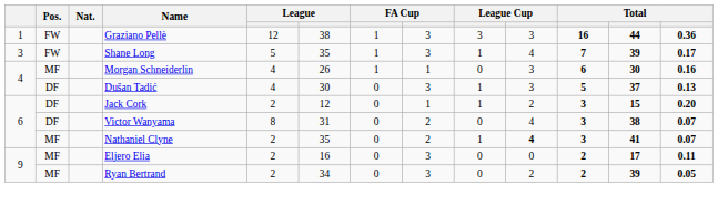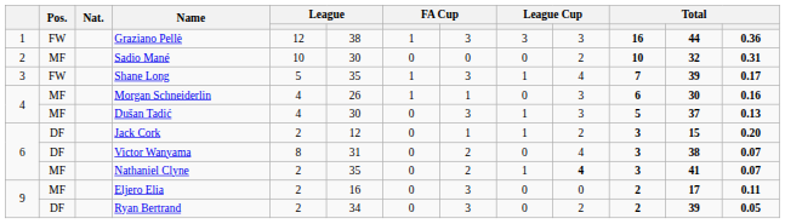 <table class="wikitable" style="width:65%; font-size:95%;">
 <tr>
 <th width="3%" rowspan="2"></th>
 <th width="3%" rowspan="2">Pos.</th>
 <th width="3%" rowspan="2">Nat.</th>
 <th width="14%" rowspan="2">Name</th>
 <th width="10%" colspan="2">League</th>
 <th width="10%" colspan="2">FA Cup</th>
 <th width="10%" colspan="2">League Cup</th>
 <th width="15%" colspan="3">Total</th>
 </tr>
 <tr>
 <th width="5%"></th>
 <th width="5%"></th>
 <th width="5%"></th>
 <th width="5%"></th>
 <th width="5%"></th>
 <th width="5%"></th>
 <th width="5%"></th>
 <th width="5%"></th>
 <th width="5%"></th>
 </tr>
 <tr>
 <td align="center">1</td>
 <td align="center">FW</td>
 <td align="center"></td>
 <td><a href='#'>Graziano Pellè</a></td>
 <td align="center">12</td>
 <td align="center">38</td>
 <td align="center">1</td>
 <td align="center">3</td>
 <td align="center">3</td>
 <td align="center">3</td>
 <td align="center"><strong>16</strong></td>
 <td align="center"><strong>44</strong></td>
 <td align="center"><strong>0.36</strong></td>
 </tr>
 <tr>
+<td align="center">2</td>
+<td align="center">MF</td>
+<td align="center"></td>
+<td><a href='#'>Sadio Mané</a></td>
+<td align="center">10</td>
+<td align="center">30</td>
+<td align="center">0</td>
+<td align="center">0</td>
+<td align="center">0</td>
+<td align="center">2</td>
+<td align="center"><strong>10</strong></td>
+<td align="center"><strong>32</strong></td>
+<td align="center"><strong>0.31</strong></td>
+</tr>
+<tr>
 <td align="center">3</td>
 <td align="center">FW</td>
 <td align="center"></td>
 <td><a href='#'>Shane Long</a></td>
 <td align="center">5</td>
 <td align="center">35</td>
 <td align="center">1</td>
 <td align="center">3</td>
 <td align="center">1</td>
 <td align="center">4</td>
 <td align="center"><strong>7</strong></td>
 <td align="center"><strong>39</strong></td>
 <td align="center"><strong>0.17</strong></td>
 </tr>
 <tr>
 <td align="center" rowspan="2">4</td>
 <td align="center">MF</td>
 <td align="center"></td>
 <td><a href='#'>Morgan Schneiderlin</a></td>
 <td align="center">4</td>
 <td align="center">26</td>
 <td align="center">1</td>
 <td align="center">1</td>
 <td align="center">0</td>
 <td align="center">3</td>
 <td align="center"><strong>6</strong></td>
 <td align="center"><strong>30</strong></td>
 <td align="center"><strong>0.16</strong></td>
 </tr>
 <tr>
-<td align="center">DF</td>
+<td align="center">MF</td>
 <td align="center"></td>
 <td><a href='#'>Dušan Tadić</a></td>
 <td align="center">4</td>
 <td align="center">30</td>
 <td align="center">0</td>
 <td align="center">3</td>
 <td align="center">1</td>
 <td align="center">3</td>
 <td align="center"><strong>5</strong></td>
 <td align="center"><strong>37</strong></td>
 <td align="center"><strong>0.13</strong></td>
 </tr>
 <tr>
 <td align="center" rowspan="3">6</td>
 <td align="center">DF</td>
 <td align="center"></td>
 <td><a href='#'>Jack Cork</a></td>
 <td align="center">2</td>
 <td align="center">12</td>
 <td align="center">0</td>
 <td align="center">1</td>
 <td align="center">1</td>
 <td align="center">2</td>
 <td align="center"><strong>3</strong></td>
 <td align="center"><strong>15</strong></td>
 <td align="center"><strong>0.20</strong></td>
 </tr>
 <tr>
 <td align="center">DF</td>
 <td align="center"></td>
 <td><a href='#'>Victor Wanyama</a></td>
 <td align="center">8</td>
 <td align="center">31</td>
 <td align="center">0</td>
 <td align="center">2</td>
 <td align="center">0</td>
 <td align="center">4</td>
 <td align="center"><strong>3</strong></td>
 <td align="center"><strong>38</strong></td>
 <td align="center"><strong>0.07</strong></td>
 </tr>
 <tr>
 <td align="center">MF</td>
 <td align="center"></td>
 <td><a href='#'>Nathaniel Clyne</a></td>
 <td align="center">2</td>
 <td align="center">35</td>
 <td align="center">0</td>
 <td align="center">2</td>
 <td align="center">1</td>
 <td align="center"><strong>4</strong></td>
 <td align="center"><strong>3</strong></td>
 <td align="center"><strong>41</strong></td>
 <td align="center"><strong>0.07</strong></td>
 </tr>
 <tr>
 <td align="center" rowspan="2">9</td>
 <td align="center">MF</td>
 <td align="center"></td>
 <td><a href='#'>Eljero Elia</a></td>
 <td align="center">2</td>
 <td align="center">16</td>
 <td align="center">0</td>
 <td align="center">3</td>
 <td align="center">0</td>
 <td align="center">0</td>
 <td align="center"><strong>2</strong></td>
 <td align="center"><strong>17</strong></td>
 <td align="center"><strong>0.11</strong></td>
 </tr>
 <tr>
-<td align="center">MF</td>
+<td align="center">DF</td>
 <td align="center"></td>
 <td><a href='#'>Ryan Bertrand</a></td>
 <td align="center">2</td>
 <td align="center">34</td>
 <td align="center">0</td>
 <td align="center">3</td>
 <td align="center">0</td>
 <td align="center">2</td>
 <td align="center"><strong>2</strong></td>
 <td align="center"><strong>39</strong></td>
 <td align="center"><strong>0.05</strong></td>
 </tr>
 </table>
